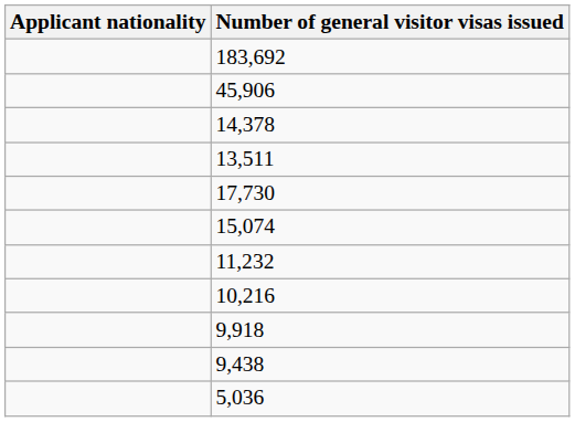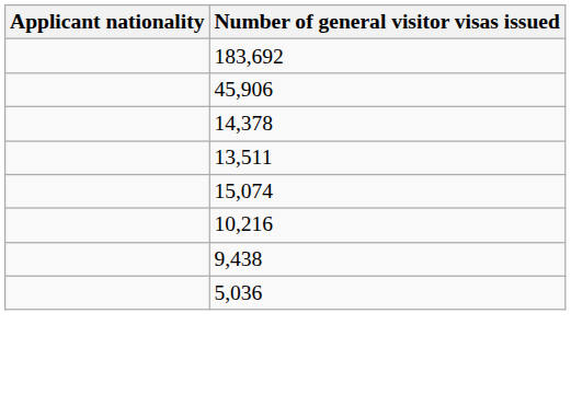 <table class="wikitable sortable">
 <tr>
 <th>Applicant nationality</th>
 <th>Number of general visitor visas issued</th>
 </tr>
 <tr>
 <td></td>
 <td>183,692</td>
 </tr>
 <tr>
 <td></td>
 <td>45,906</td>
 </tr>
 <tr>
 <td></td>
 <td>14,378</td>
 </tr>
 <tr>
 <td></td>
 <td>13,511</td>
 </tr>
 <tr>
 <td></td>
-<td>17,730</td>
-</tr>
-<tr>
-<td></td>
 <td>15,074</td>
 </tr>
 <tr>
 <td></td>
-<td>11,232</td>
-</tr>
-<tr>
-<td></td>
 <td>10,216</td>
-</tr>
-<tr>
-<td></td>
-<td>9,918</td>
 </tr>
 <tr>
 <td></td>
 <td>9,438</td>
 </tr>
 <tr>
 <td></td>
 <td>5,036</td>
 </tr>
 </table>
